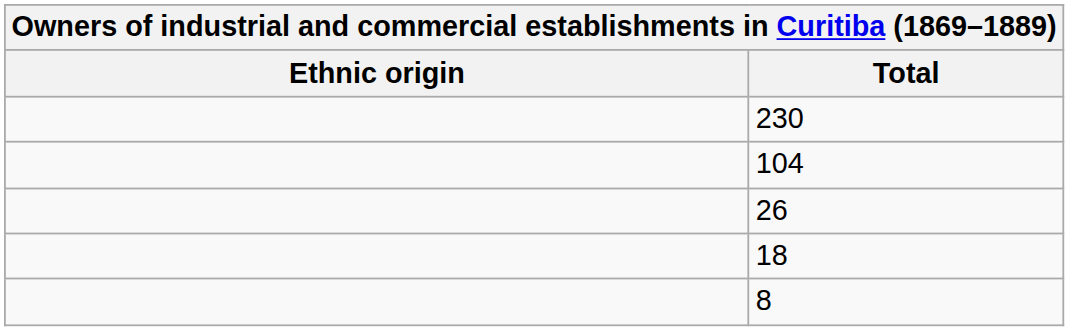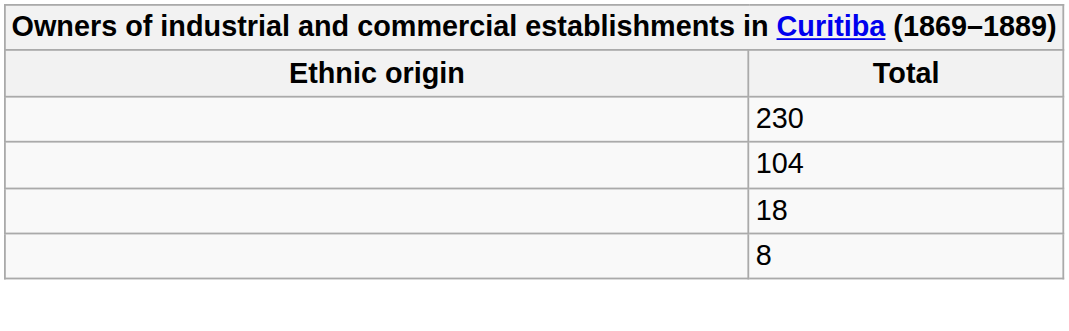 <table class="wikitable sortable">
 <tr>
 <th colspan=2>Owners of industrial and commercial establishments in <a href='#'>Curitiba</a> (1869–1889)</th>
 </tr>
 <tr>
 <th>Ethnic origin</th>
 <th>Total</th>
 </tr>
 <tr>
 <td></td>
 <td>230</td>
 </tr>
 <tr>
 <td></td>
 <td>104</td>
 </tr>
 <tr>
 <td></td>
-<td>26</td>
-</tr>
-<tr>
-<td></td>
 <td>18</td>
 </tr>
 <tr>
 <td></td>
 <td>8</td>
 </tr>
 </table>
